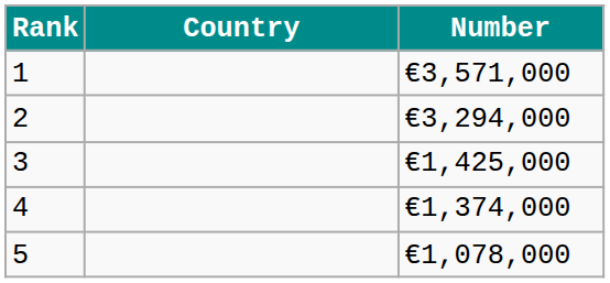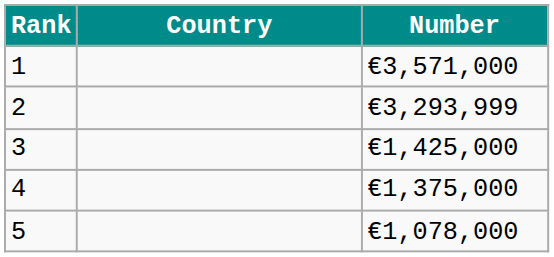 <table class="wikitable">
 <tr>
 </tr>
 <tr style="color:white;">
 <th style="width:5px; background:#008B8B;">Rank</th>
 <th style="width:140px; background:#008B8B;">Country</th>
 <th style="width:90px; background:#008B8B;">Number</th>
 </tr>
 <tr>
 <td>1</td>
 <td></td>
 <td>€3,571,000</td>
 </tr>
 <tr>
 <td>2</td>
 <td></td>
-<td>€3,294,000</td>
+<td>€3,293,999</td>
 </tr>
 <tr>
 <td>3</td>
 <td></td>
 <td>€1,425,000</td>
 </tr>
 <tr>
 <td>4</td>
 <td></td>
-<td>€1,374,000</td>
+<td>€1,375,000</td>
 </tr>
 <tr>
 <td>5</td>
 <td></td>
 <td>€1,078,000</td>
 </tr>
 </table>
